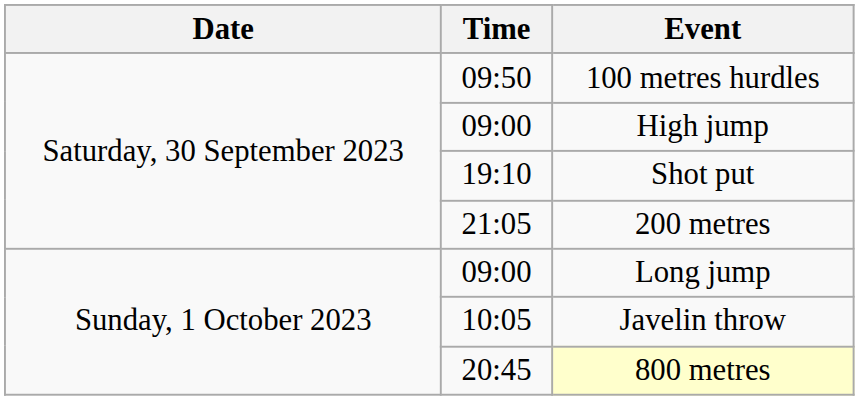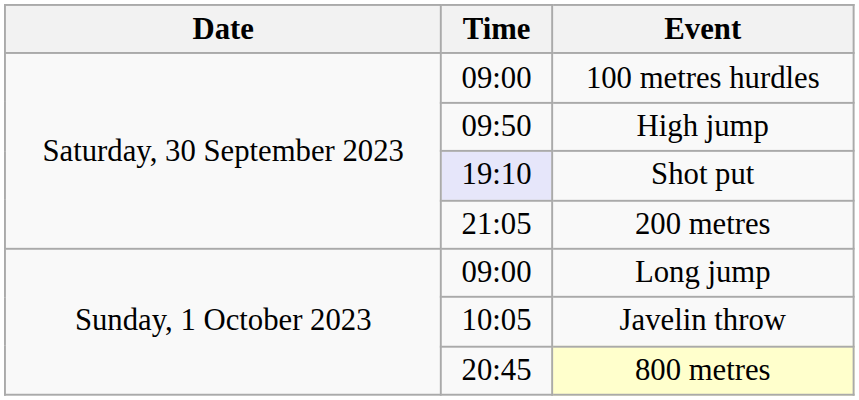 <table class = "wikitable" style="text-align:center;">
 <tr>
 <th width=220>Date</th>
 <th width=50>Time</th>
 <th width=150>Event</th>
 </tr>
 <tr>
 <td rowspan=4>Saturday, 30 September 2023</td>
-<td>09:50</td>
+<td>09:00</td>
 <td>100 metres hurdles</td>
 </tr>
 <tr>
-<td>09:00</td>
+<td>09:50</td>
 <td>High jump</td>
 </tr>
 <tr>
-<td>19:10</td>
+<td style="background: lavender;">19:10</td>
 <td>Shot put</td>
 </tr>
 <tr>
 <td>21:05</td>
 <td>200 metres</td>
 </tr>
 <tr>
 <td rowspan=3>Sunday, 1 October 2023</td>
 <td>09:00</td>
 <td>Long jump</td>
 </tr>
 <tr>
 <td>10:05</td>
 <td>Javelin throw</td>
 </tr>
 <tr>
 <td>20:45</td>
 <td bgcolor=ffffcc>800 metres</td>
 </tr>
 </table>
